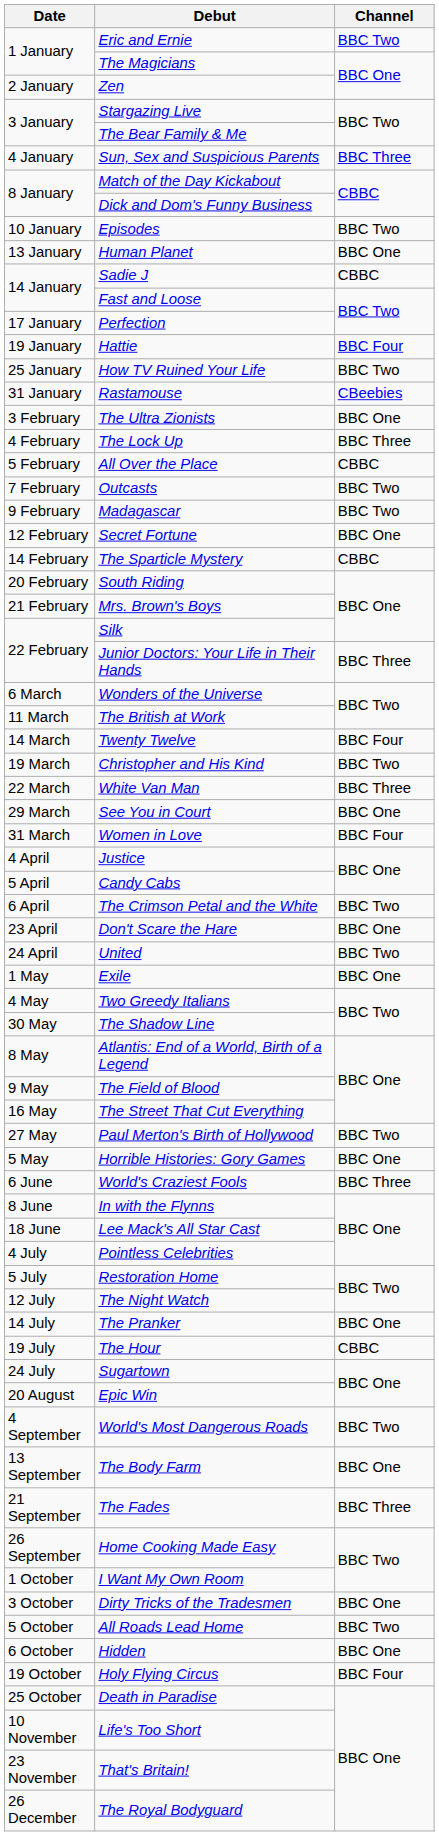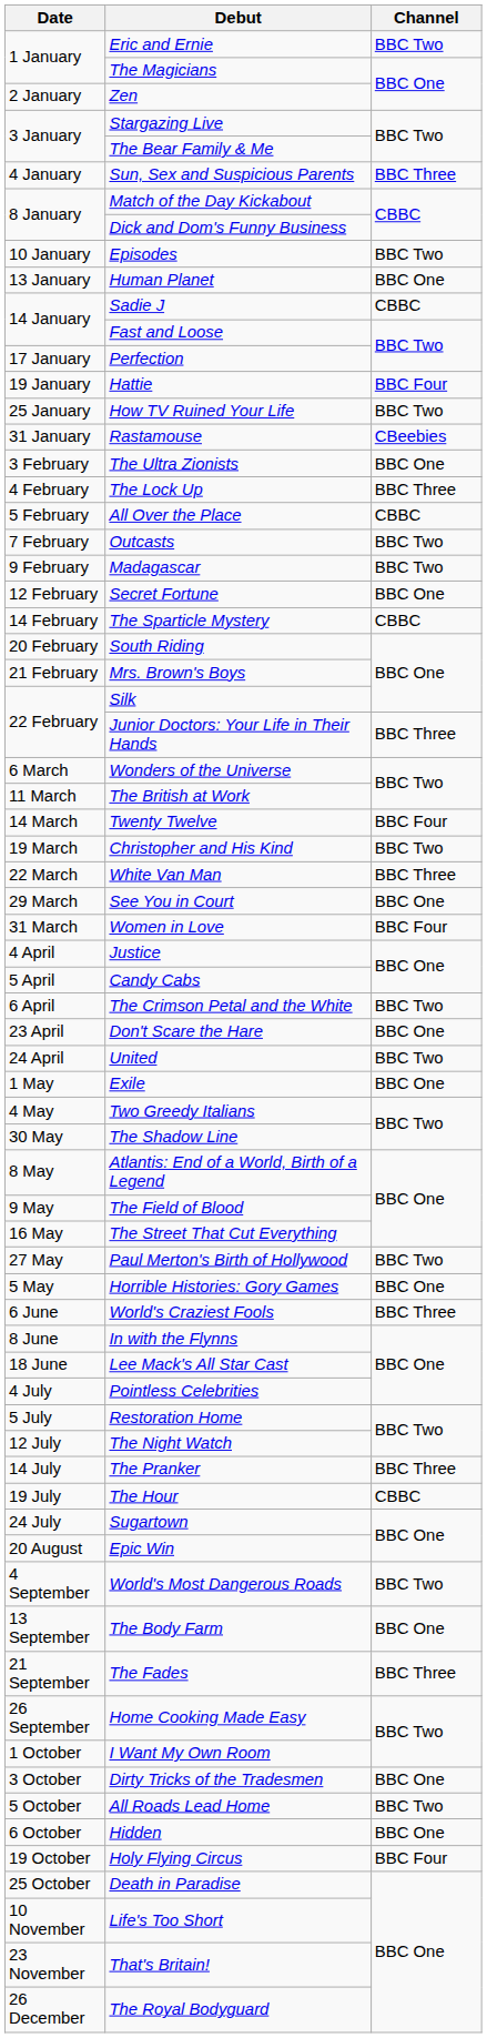 <table class="wikitable">
 <tr>
 <th width=90>Date</th>
 <th width=250>Debut</th>
 <th width=100>Channel</th>
 </tr>
 <tr>
 <td rowspan=2>1 January</td>
 <td><em><a href='#'>Eric and Ernie</a></em></td>
 <td><a href='#'>BBC Two</a></td>
 </tr>
 <tr>
 <td><em><a href='#'>The Magicians</a></em></td>
 <td rowspan=2><a href='#'>BBC One</a></td>
 </tr>
 <tr>
 <td>2 January</td>
 <td><em><a href='#'>Zen</a></em></td>
 </tr>
 <tr>
 <td rowspan=2>3 January</td>
 <td><em><a href='#'>Stargazing Live</a></em></td>
 <td rowspan=2>BBC Two</td>
 </tr>
 <tr>
 <td><em><a href='#'>The Bear Family & Me</a></em></td>
 </tr>
 <tr>
 <td>4 January</td>
 <td><em><a href='#'>Sun, Sex and Suspicious Parents</a></em></td>
 <td><a href='#'>BBC Three</a></td>
 </tr>
 <tr>
 <td rowspan=2>8 January</td>
 <td><em><a href='#'>Match of the Day Kickabout</a></em></td>
 <td rowspan=2><a href='#'>CBBC</a></td>
 </tr>
 <tr>
 <td><em><a href='#'>Dick and Dom's Funny Business</a></em></td>
 </tr>
 <tr>
 <td>10 January</td>
 <td><em><a href='#'>Episodes</a></em></td>
 <td>BBC Two</td>
 </tr>
 <tr>
 <td>13 January</td>
 <td><em><a href='#'>Human Planet</a></em></td>
 <td>BBC One</td>
 </tr>
 <tr>
 <td rowspan=2>14 January</td>
 <td><em><a href='#'>Sadie J</a></em></td>
 <td>CBBC</td>
 </tr>
 <tr>
 <td><em><a href='#'>Fast and Loose</a></em></td>
 <td rowspan=2><a href='#'>BBC Two</a></td>
 </tr>
 <tr>
 <td>17 January</td>
 <td><em><a href='#'>Perfection</a></em></td>
 </tr>
 <tr>
 <td>19 January</td>
 <td><em><a href='#'>Hattie</a></em></td>
 <td><a href='#'>BBC Four</a></td>
 </tr>
 <tr>
 <td>25 January</td>
 <td><em><a href='#'>How TV Ruined Your Life</a></em></td>
 <td>BBC Two</td>
 </tr>
 <tr>
 <td>31 January</td>
 <td><em><a href='#'>Rastamouse</a></em></td>
 <td><a href='#'>CBeebies</a></td>
 </tr>
 <tr>
 <td>3 February</td>
 <td><em><a href='#'>The Ultra Zionists</a></em></td>
 <td>BBC One</td>
 </tr>
 <tr>
 <td>4 February</td>
 <td><em><a href='#'>The Lock Up</a></em></td>
 <td>BBC Three</td>
 </tr>
 <tr>
 <td>5 February</td>
 <td><em><a href='#'>All Over the Place</a></em></td>
 <td>CBBC</td>
 </tr>
 <tr>
 <td>7 February</td>
 <td><em><a href='#'>Outcasts</a></em></td>
 <td>BBC Two</td>
 </tr>
 <tr>
 <td>9 February</td>
 <td><em><a href='#'>Madagascar</a></em></td>
 <td>BBC Two</td>
 </tr>
 <tr>
 <td>12 February</td>
 <td><em><a href='#'>Secret Fortune</a></em></td>
 <td>BBC One</td>
 </tr>
 <tr>
 <td>14 February</td>
 <td><em><a href='#'>The Sparticle Mystery</a></em></td>
 <td>CBBC</td>
 </tr>
 <tr>
 <td>20 February</td>
 <td><em><a href='#'>South Riding</a></em></td>
 <td rowspan=3>BBC One</td>
 </tr>
 <tr>
 <td>21 February</td>
 <td><em><a href='#'>Mrs. Brown's Boys</a></em></td>
 </tr>
 <tr>
 <td rowspan=2>22 February</td>
 <td><em><a href='#'>Silk</a></em></td>
 </tr>
 <tr>
 <td><em><a href='#'>Junior Doctors: Your Life in Their Hands</a></em></td>
 <td>BBC Three</td>
 </tr>
 <tr>
 <td>6 March</td>
 <td><em><a href='#'>Wonders of the Universe</a></em></td>
 <td rowspan=2>BBC Two</td>
 </tr>
 <tr>
 <td>11 March</td>
 <td><em><a href='#'>The British at Work</a></em></td>
 </tr>
 <tr>
 <td>14 March</td>
 <td><em><a href='#'>Twenty Twelve</a></em></td>
 <td>BBC Four</td>
 </tr>
 <tr>
 <td>19 March</td>
 <td><em><a href='#'>Christopher and His Kind</a></em></td>
 <td>BBC Two</td>
 </tr>
 <tr>
 <td>22 March</td>
 <td><em><a href='#'>White Van Man</a></em></td>
 <td>BBC Three</td>
 </tr>
 <tr>
 <td>29 March</td>
 <td><em><a href='#'>See You in Court</a></em></td>
 <td>BBC One</td>
 </tr>
 <tr>
 <td>31 March</td>
 <td><em><a href='#'>Women in Love</a></em></td>
 <td>BBC Four</td>
 </tr>
 <tr>
 <td>4 April</td>
 <td><em><a href='#'>Justice</a></em></td>
 <td rowspan=2>BBC One</td>
 </tr>
 <tr>
 <td>5 April</td>
 <td><em><a href='#'>Candy Cabs</a></em></td>
 </tr>
 <tr>
 <td>6 April</td>
 <td><em><a href='#'>The Crimson Petal and the White</a></em></td>
 <td>BBC Two</td>
 </tr>
 <tr>
 <td>23 April</td>
 <td><em><a href='#'>Don't Scare the Hare</a></em></td>
 <td>BBC One</td>
 </tr>
 <tr>
 <td>24 April</td>
 <td><em><a href='#'>United</a></em></td>
 <td>BBC Two</td>
 </tr>
 <tr>
 <td>1 May</td>
 <td><em><a href='#'>Exile</a></em></td>
 <td>BBC One</td>
 </tr>
 <tr>
 <td>4 May</td>
 <td><em><a href='#'>Two Greedy Italians</a></em></td>
 <td rowspan=2>BBC Two</td>
 </tr>
 <tr>
 <td>30 May</td>
 <td><em><a href='#'>The Shadow Line</a></em></td>
 </tr>
 <tr>
 <td>8 May</td>
 <td><em><a href='#'>Atlantis: End of a World, Birth of a Legend</a></em></td>
 <td rowspan=3>BBC One</td>
 </tr>
 <tr>
 <td>9 May</td>
 <td><em><a href='#'>The Field of Blood</a></em></td>
 </tr>
 <tr>
 <td>16 May</td>
 <td><em><a href='#'>The Street That Cut Everything</a></em></td>
 </tr>
 <tr>
 <td>27 May</td>
 <td><em><a href='#'>Paul Merton's Birth of Hollywood</a></em></td>
 <td>BBC Two</td>
 </tr>
 <tr>
 <td>5 May</td>
 <td><em><a href='#'>Horrible Histories: Gory Games</a></em></td>
 <td>BBC One</td>
 </tr>
 <tr>
 <td>6 June</td>
 <td><em><a href='#'>World's Craziest Fools</a></em></td>
 <td>BBC Three</td>
 </tr>
 <tr>
 <td>8 June</td>
 <td><em><a href='#'>In with the Flynns</a></em></td>
 <td rowspan=3>BBC One</td>
 </tr>
 <tr>
 <td>18 June</td>
 <td><em><a href='#'>Lee Mack's All Star Cast</a></em></td>
 </tr>
 <tr>
 <td>4 July</td>
 <td><em><a href='#'>Pointless Celebrities</a></em></td>
 </tr>
 <tr>
 <td>5 July</td>
 <td><em><a href='#'>Restoration Home</a></em></td>
 <td rowspan=2>BBC Two</td>
 </tr>
 <tr>
 <td>12 July</td>
 <td><em><a href='#'>The Night Watch</a></em></td>
 </tr>
 <tr>
 <td>14 July</td>
 <td><em><a href='#'>The Pranker</a></em></td>
-<td>BBC One</td>
+<td>BBC Three</td>
 </tr>
 <tr>
 <td>19 July</td>
 <td><em><a href='#'>The Hour</a></em></td>
 <td>CBBC</td>
 </tr>
 <tr>
 <td>24 July</td>
 <td><em><a href='#'>Sugartown</a></em></td>
 <td rowspan=2>BBC One</td>
 </tr>
 <tr>
 <td>20 August</td>
 <td><em><a href='#'>Epic Win</a></em></td>
 </tr>
 <tr>
 <td>4 September</td>
 <td><em><a href='#'>World's Most Dangerous Roads</a></em></td>
 <td>BBC Two</td>
 </tr>
 <tr>
 <td>13 September</td>
 <td><em><a href='#'>The Body Farm</a></em></td>
 <td>BBC One</td>
 </tr>
 <tr>
 <td>21 September</td>
 <td><em><a href='#'>The Fades</a></em></td>
 <td>BBC Three</td>
 </tr>
 <tr>
 <td>26 September</td>
 <td><em><a href='#'>Home Cooking Made Easy</a></em></td>
 <td rowspan=2>BBC Two</td>
 </tr>
 <tr>
 <td>1 October</td>
 <td><em><a href='#'>I Want My Own Room</a></em></td>
 </tr>
 <tr>
 <td>3 October</td>
 <td><em><a href='#'>Dirty Tricks of the Tradesmen</a></em></td>
 <td>BBC One</td>
 </tr>
 <tr>
 <td>5 October</td>
 <td><em><a href='#'>All Roads Lead Home</a></em></td>
 <td>BBC Two</td>
 </tr>
 <tr>
 <td>6 October</td>
 <td><em><a href='#'>Hidden</a></em></td>
 <td>BBC One</td>
 </tr>
 <tr>
 <td>19 October</td>
 <td><em><a href='#'>Holy Flying Circus</a></em></td>
 <td>BBC Four</td>
 </tr>
 <tr>
 <td>25 October</td>
 <td><em><a href='#'>Death in Paradise</a></em></td>
 <td rowspan=4>BBC One</td>
 </tr>
 <tr>
 <td>10 November</td>
 <td><em><a href='#'>Life's Too Short</a></em></td>
 </tr>
 <tr>
 <td>23 November</td>
 <td><em><a href='#'>That's Britain!</a></em></td>
 </tr>
 <tr>
 <td>26 December</td>
 <td><em><a href='#'>The Royal Bodyguard</a></em></td>
 </tr>
 </table>
